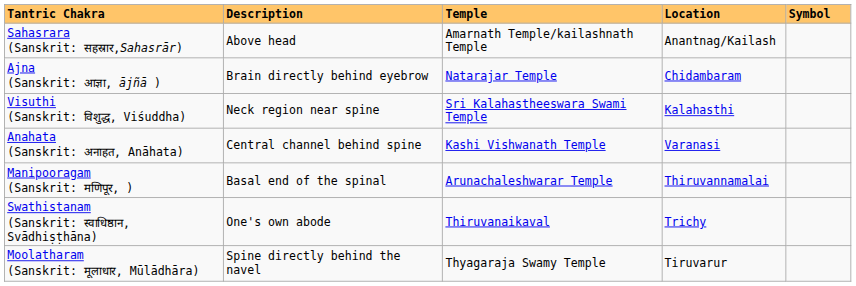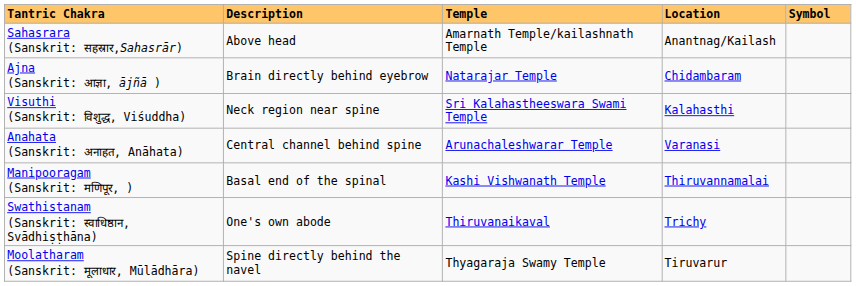 <table class="wikitable sortable">
 <tr style="background:#FFC569">
 <td style="width:180pt;"><strong>Tantric Chakra</strong></td>
 <td style="width:180pt;"><strong>Description</strong></td>
 <td style="width:180pt;"><strong>Temple</strong></td>
 <td style="width:100pt;"><strong>Location</strong></td>
 <td style="width:50pt;"><strong>Symbol</strong></td>
 </tr>
 <tr>
 <td><a href='#'>Sahasrara</a><br>(Sanskrit: सहस्रार,<em>Sahasrār</em>)</td>
 <td>Above head</td>
 <td>Amarnath Temple/kailashnath Temple</td>
 <td>Anantnag/Kailash</td>
 <td></td>
 </tr>
 <tr>
 <td><a href='#'>Ajna</a><br>(Sanskrit: आज्ञा, <em>ājñā</em> )</td>
 <td>Brain directly behind eyebrow</td>
 <td><a href='#'>Natarajar Temple</a></td>
 <td><a href='#'>Chidambaram</a></td>
 <td></td>
 </tr>
 <tr>
 <td><a href='#'>Visuthi</a><br>(Sanskrit: विशुद्ध, Viśuddha)</td>
 <td>Neck region near spine</td>
 <td><a href='#'>Sri Kalahastheeswara Swami Temple</a></td>
 <td><a href='#'>Kalahasthi</a></td>
 <td></td>
 </tr>
 <tr>
 <td><a href='#'>Anahata</a><br>(Sanskrit: अनाहत, Anāhata)</td>
 <td>Central channel behind spine</td>
-<td><a href='#'>Kashi Vishwanath Temple</a></td>
+<td><a href='#'>Arunachaleshwarar Temple</a></td>
 <td><a href='#'>Varanasi</a></td>
 <td></td>
 </tr>
 <tr>
 <td><a href='#'>Manipooragam</a><br>(Sanskrit: मणिपूर, )</td>
 <td>Basal end of the spinal</td>
-<td><a href='#'>Arunachaleshwarar Temple</a></td>
+<td><a href='#'>Kashi Vishwanath Temple</a></td>
 <td><a href='#'>Thiruvannamalai</a></td>
 <td></td>
 </tr>
 <tr>
 <td><a href='#'>Swathistanam</a><br>(Sanskrit: स्वाधिष्ठान, Svādhiṣṭhāna)</td>
 <td>One's own abode</td>
 <td><a href='#'>Thiruvanaikaval</a></td>
 <td><a href='#'>Trichy</a></td>
 <td></td>
 </tr>
 <tr>
 <td><a href='#'>Moolatharam</a><br>(Sanskrit: मूलाधार, Mūlādhāra)</td>
 <td>Spine directly behind the navel</td>
 <td>Thyagaraja Swamy Temple</td>
 <td>Tiruvarur</td>
 <td></td>
 </tr>
 </table>
